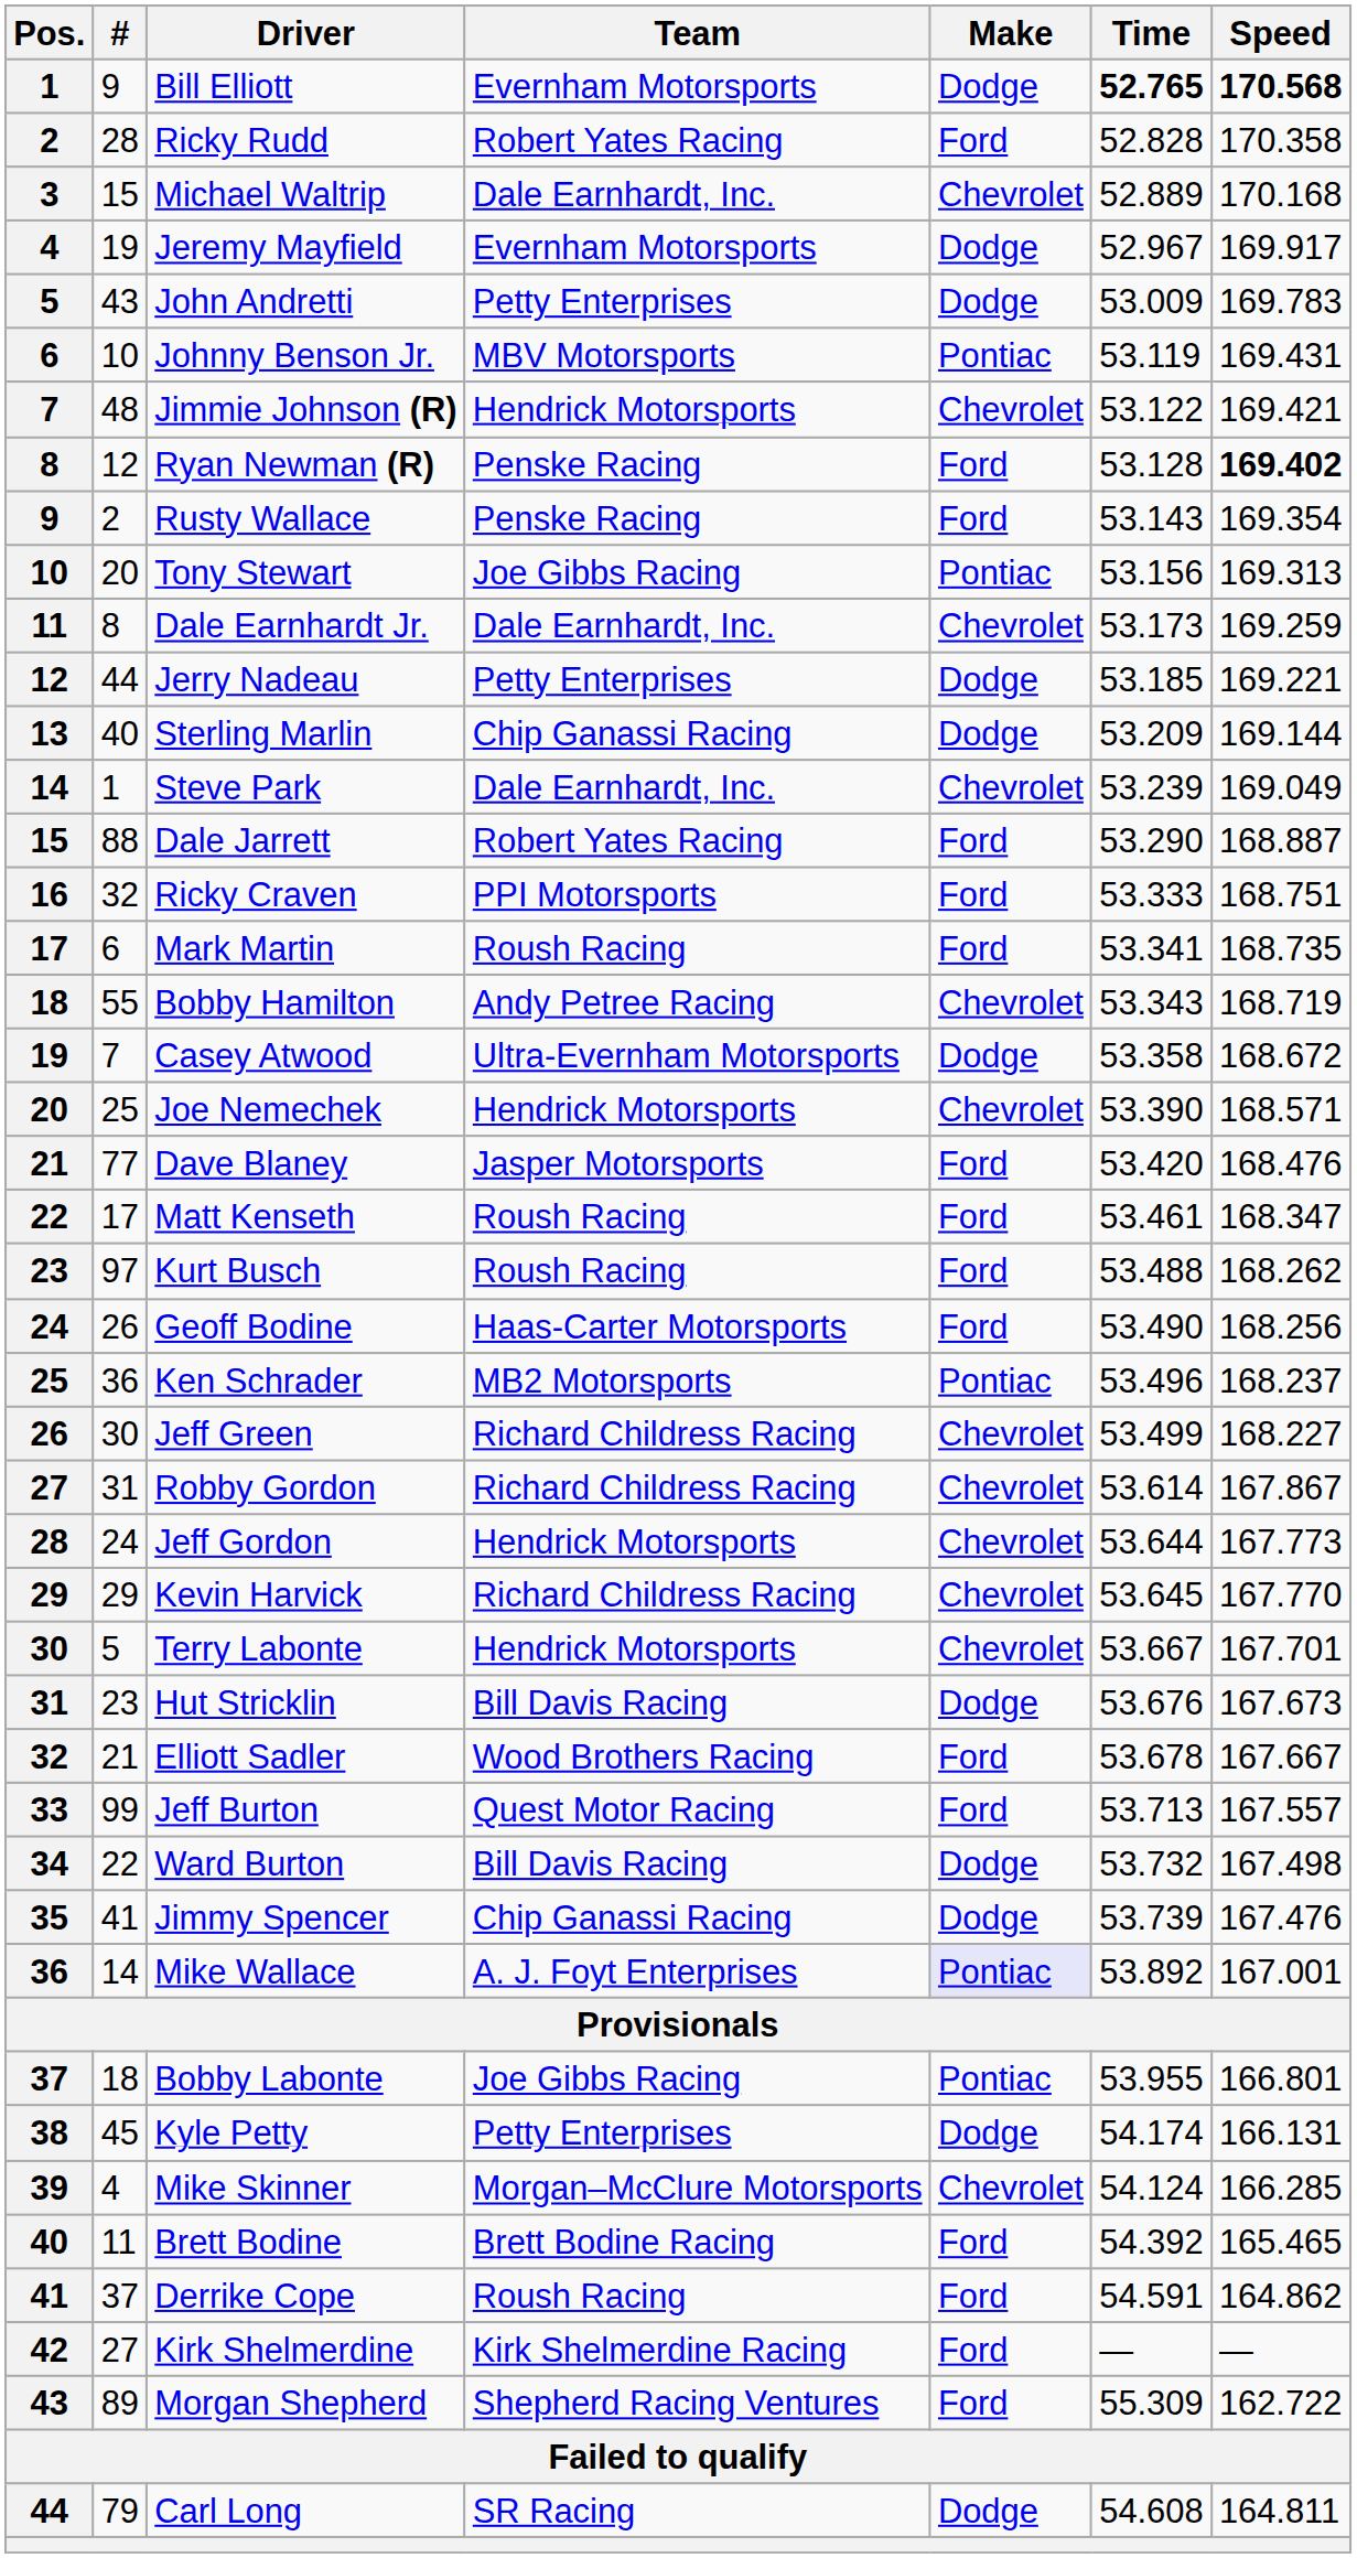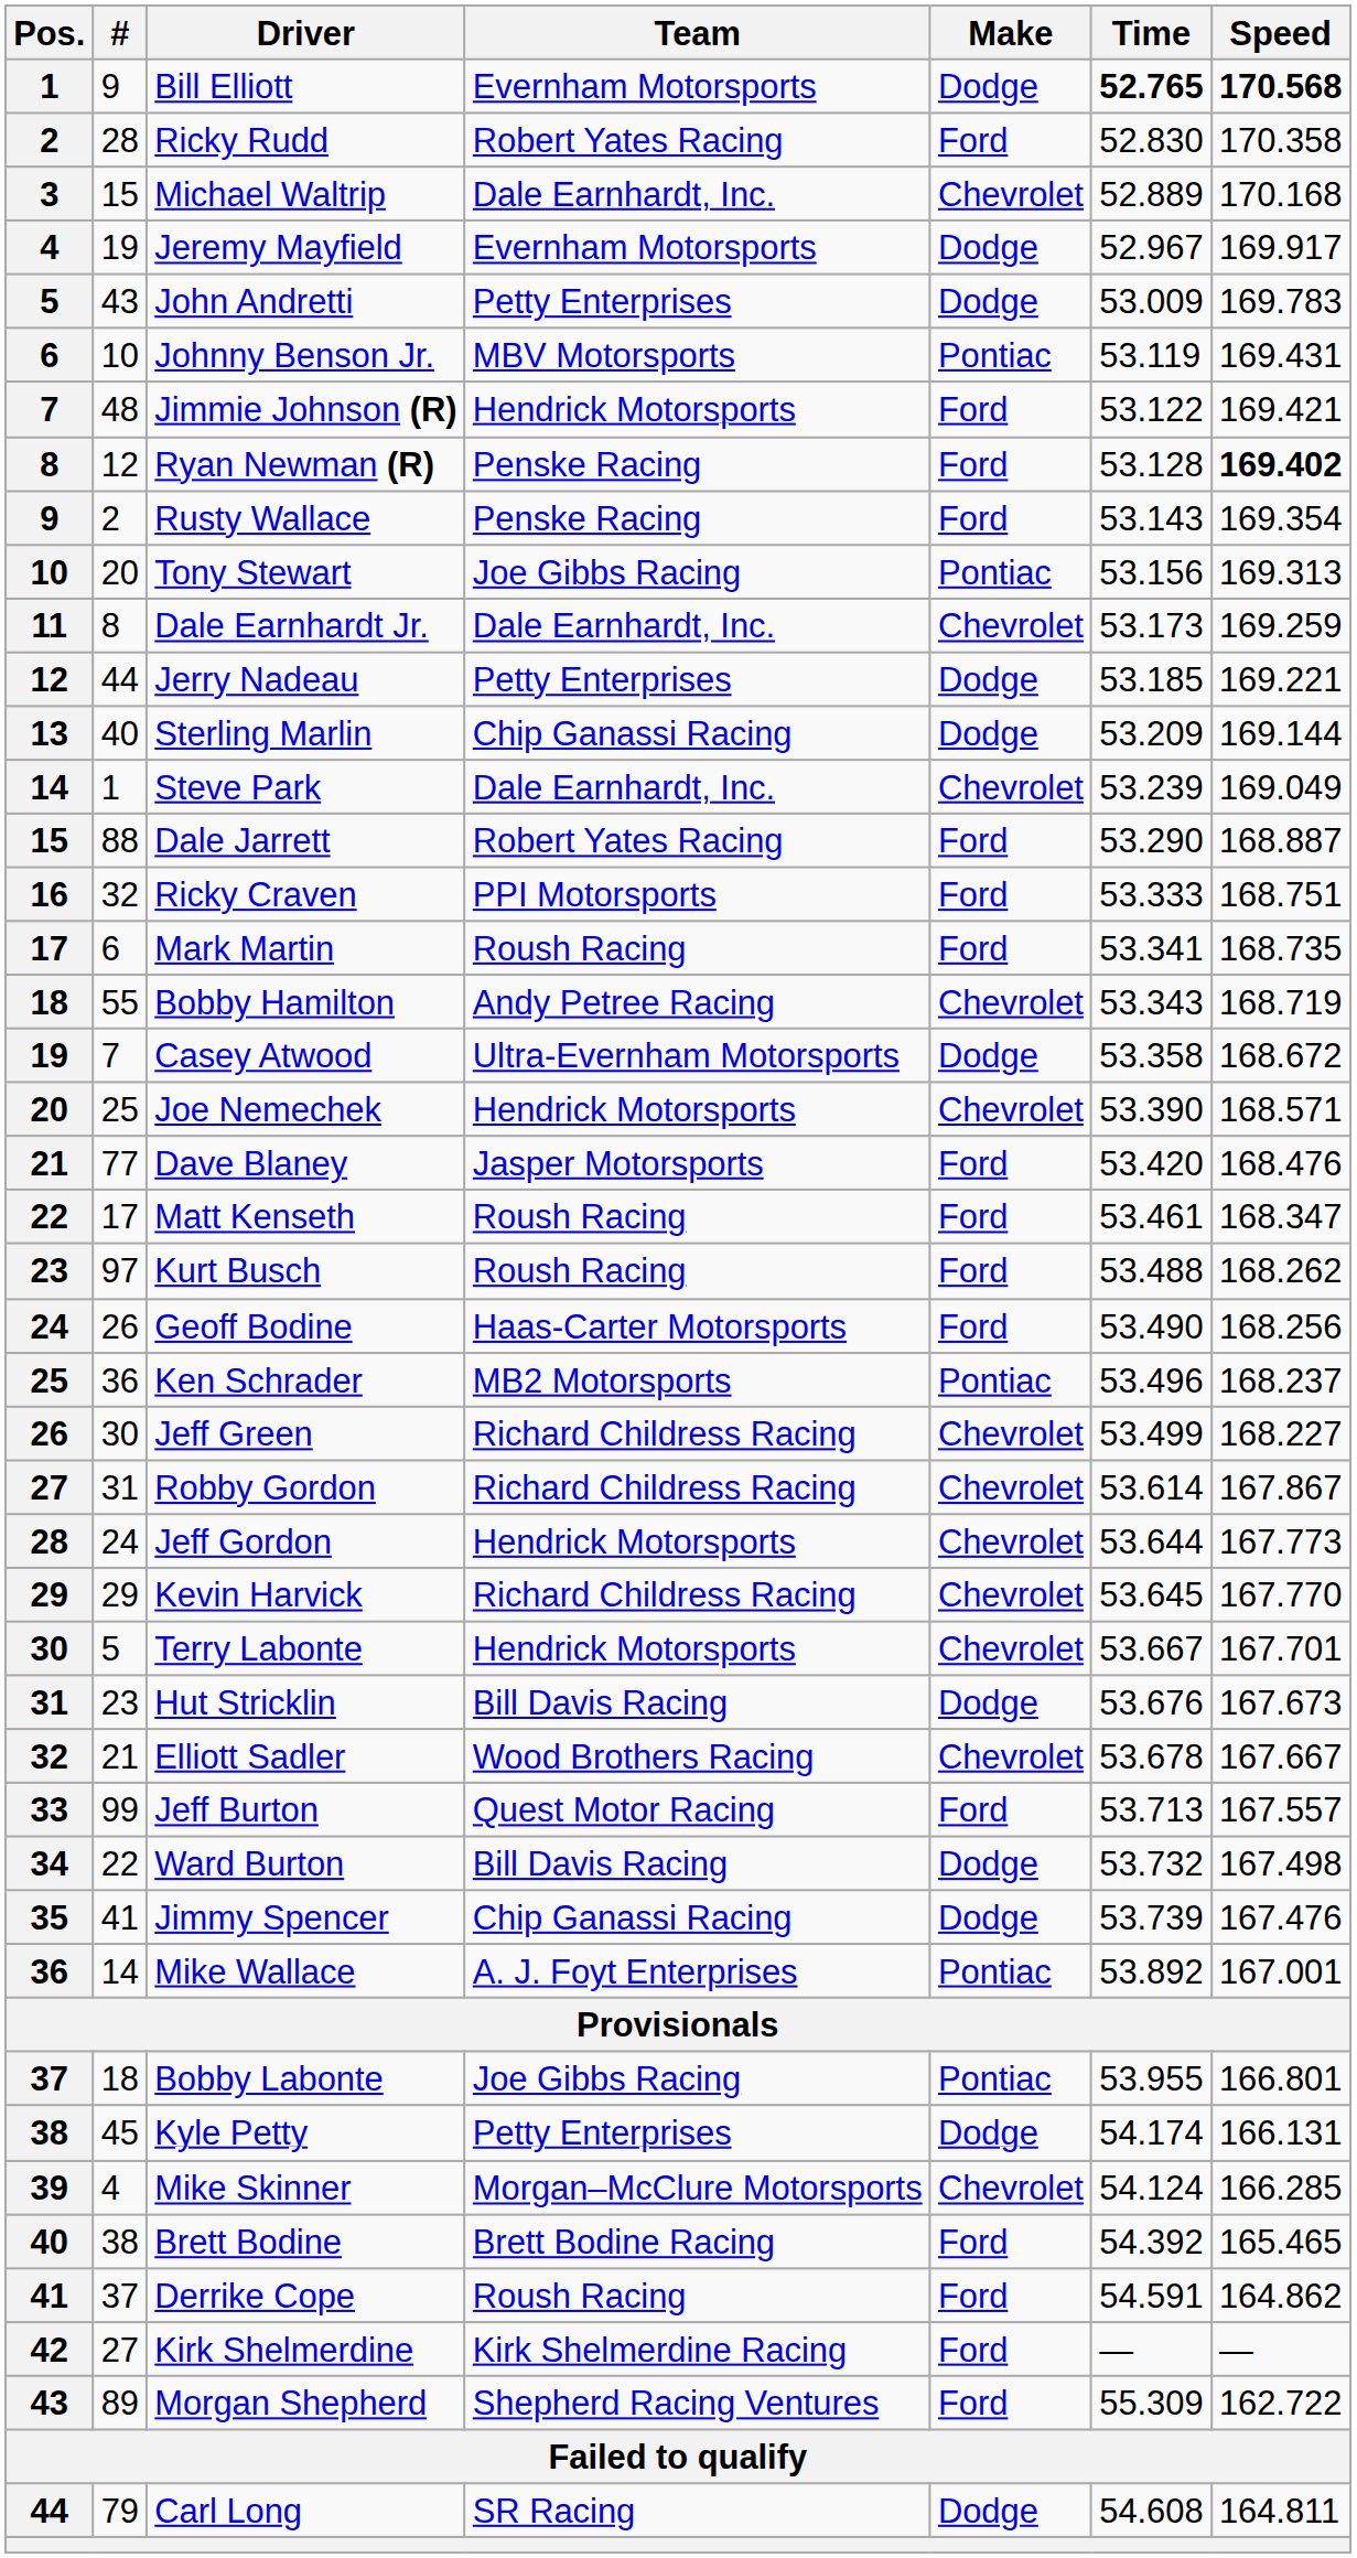 <table class="wikitable" style="font-size:95%">
 <tr>
 <th>Pos.</th>
 <th>#</th>
 <th>Driver</th>
 <th>Team</th>
 <th>Make</th>
 <th>Time</th>
 <th>Speed</th>
 </tr>
 <tr>
 <th>1</th>
 <td>9</td>
 <td><a href='#'>Bill Elliott</a></td>
 <td><a href='#'>Evernham Motorsports</a></td>
 <td><a href='#'>Dodge</a></td>
 <td><strong>52.765</strong></td>
 <td><strong>170.568</strong></td>
 </tr>
 <tr>
 <th>2</th>
 <td>28</td>
 <td><a href='#'>Ricky Rudd</a></td>
 <td><a href='#'>Robert Yates Racing</a></td>
 <td><a href='#'>Ford</a></td>
-<td>52.828</td>
+<td>52.830</td>
 <td>170.358</td>
 </tr>
 <tr>
 <th>3</th>
 <td>15</td>
 <td><a href='#'>Michael Waltrip</a></td>
 <td><a href='#'>Dale Earnhardt, Inc.</a></td>
 <td><a href='#'>Chevrolet</a></td>
 <td>52.889</td>
 <td>170.168</td>
 </tr>
 <tr>
 <th>4</th>
 <td>19</td>
 <td><a href='#'>Jeremy Mayfield</a></td>
 <td><a href='#'>Evernham Motorsports</a></td>
 <td><a href='#'>Dodge</a></td>
 <td>52.967</td>
 <td>169.917</td>
 </tr>
 <tr>
 <th>5</th>
 <td>43</td>
 <td><a href='#'>John Andretti</a></td>
 <td><a href='#'>Petty Enterprises</a></td>
 <td><a href='#'>Dodge</a></td>
 <td>53.009</td>
 <td>169.783</td>
 </tr>
 <tr>
 <th>6</th>
 <td>10</td>
 <td><a href='#'>Johnny Benson Jr.</a></td>
 <td><a href='#'>MBV Motorsports</a></td>
 <td><a href='#'>Pontiac</a></td>
 <td>53.119</td>
 <td>169.431</td>
 </tr>
 <tr>
 <th>7</th>
 <td>48</td>
 <td><a href='#'>Jimmie Johnson</a> <strong>(R)</strong></td>
 <td><a href='#'>Hendrick Motorsports</a></td>
-<td><a href='#'>Chevrolet</a></td>
+<td><a href='#'>Ford</a></td>
 <td>53.122</td>
 <td>169.421</td>
 </tr>
 <tr>
 <th>8</th>
 <td>12</td>
 <td><a href='#'>Ryan Newman</a> <strong>(R)</strong></td>
 <td><a href='#'>Penske Racing</a></td>
 <td><a href='#'>Ford</a></td>
 <td>53.128</td>
 <td><strong>169.402</strong></td>
 </tr>
 <tr>
 <th>9</th>
 <td>2</td>
 <td><a href='#'>Rusty Wallace</a></td>
 <td><a href='#'>Penske Racing</a></td>
 <td><a href='#'>Ford</a></td>
 <td>53.143</td>
 <td>169.354</td>
 </tr>
 <tr>
 <th>10</th>
 <td>20</td>
 <td><a href='#'>Tony Stewart</a></td>
 <td><a href='#'>Joe Gibbs Racing</a></td>
 <td><a href='#'>Pontiac</a></td>
 <td>53.156</td>
 <td>169.313</td>
 </tr>
 <tr>
 <th>11</th>
 <td>8</td>
 <td><a href='#'>Dale Earnhardt Jr.</a></td>
 <td><a href='#'>Dale Earnhardt, Inc.</a></td>
 <td><a href='#'>Chevrolet</a></td>
 <td>53.173</td>
 <td>169.259</td>
 </tr>
 <tr>
 <th>12</th>
 <td>44</td>
 <td><a href='#'>Jerry Nadeau</a></td>
 <td><a href='#'>Petty Enterprises</a></td>
 <td><a href='#'>Dodge</a></td>
 <td>53.185</td>
 <td>169.221</td>
 </tr>
 <tr>
 <th>13</th>
 <td>40</td>
 <td><a href='#'>Sterling Marlin</a></td>
 <td><a href='#'>Chip Ganassi Racing</a></td>
 <td><a href='#'>Dodge</a></td>
 <td>53.209</td>
 <td>169.144</td>
 </tr>
 <tr>
 <th>14</th>
 <td>1</td>
 <td><a href='#'>Steve Park</a></td>
 <td><a href='#'>Dale Earnhardt, Inc.</a></td>
 <td><a href='#'>Chevrolet</a></td>
 <td>53.239</td>
 <td>169.049</td>
 </tr>
 <tr>
 <th>15</th>
 <td>88</td>
 <td><a href='#'>Dale Jarrett</a></td>
 <td><a href='#'>Robert Yates Racing</a></td>
 <td><a href='#'>Ford</a></td>
 <td>53.290</td>
 <td>168.887</td>
 </tr>
 <tr>
 <th>16</th>
 <td>32</td>
 <td><a href='#'>Ricky Craven</a></td>
 <td><a href='#'>PPI Motorsports</a></td>
 <td><a href='#'>Ford</a></td>
 <td>53.333</td>
 <td>168.751</td>
 </tr>
 <tr>
 <th>17</th>
 <td>6</td>
 <td><a href='#'>Mark Martin</a></td>
 <td><a href='#'>Roush Racing</a></td>
 <td><a href='#'>Ford</a></td>
 <td>53.341</td>
 <td>168.735</td>
 </tr>
 <tr>
 <th>18</th>
 <td>55</td>
 <td><a href='#'>Bobby Hamilton</a></td>
 <td><a href='#'>Andy Petree Racing</a></td>
 <td><a href='#'>Chevrolet</a></td>
 <td>53.343</td>
 <td>168.719</td>
 </tr>
 <tr>
 <th>19</th>
 <td>7</td>
 <td><a href='#'>Casey Atwood</a></td>
 <td><a href='#'>Ultra-Evernham Motorsports</a></td>
 <td><a href='#'>Dodge</a></td>
 <td>53.358</td>
 <td>168.672</td>
 </tr>
 <tr>
 <th>20</th>
 <td>25</td>
 <td><a href='#'>Joe Nemechek</a></td>
 <td><a href='#'>Hendrick Motorsports</a></td>
 <td><a href='#'>Chevrolet</a></td>
 <td>53.390</td>
 <td>168.571</td>
 </tr>
 <tr>
 <th>21</th>
 <td>77</td>
 <td><a href='#'>Dave Blaney</a></td>
 <td><a href='#'>Jasper Motorsports</a></td>
 <td><a href='#'>Ford</a></td>
 <td>53.420</td>
 <td>168.476</td>
 </tr>
 <tr>
 <th>22</th>
 <td>17</td>
 <td><a href='#'>Matt Kenseth</a></td>
 <td><a href='#'>Roush Racing</a></td>
 <td><a href='#'>Ford</a></td>
 <td>53.461</td>
 <td>168.347</td>
 </tr>
 <tr>
 <th>23</th>
 <td>97</td>
 <td><a href='#'>Kurt Busch</a></td>
 <td><a href='#'>Roush Racing</a></td>
 <td><a href='#'>Ford</a></td>
 <td>53.488</td>
 <td>168.262</td>
 </tr>
 <tr>
 <th>24</th>
 <td>26</td>
 <td><a href='#'>Geoff Bodine</a></td>
 <td><a href='#'>Haas-Carter Motorsports</a></td>
 <td><a href='#'>Ford</a></td>
 <td>53.490</td>
 <td>168.256</td>
 </tr>
 <tr>
 <th>25</th>
 <td>36</td>
 <td><a href='#'>Ken Schrader</a></td>
 <td><a href='#'>MB2 Motorsports</a></td>
 <td><a href='#'>Pontiac</a></td>
 <td>53.496</td>
 <td>168.237</td>
 </tr>
 <tr>
 <th>26</th>
 <td>30</td>
 <td><a href='#'>Jeff Green</a></td>
 <td><a href='#'>Richard Childress Racing</a></td>
 <td><a href='#'>Chevrolet</a></td>
 <td>53.499</td>
 <td>168.227</td>
 </tr>
 <tr>
 <th>27</th>
 <td>31</td>
 <td><a href='#'>Robby Gordon</a></td>
 <td><a href='#'>Richard Childress Racing</a></td>
 <td><a href='#'>Chevrolet</a></td>
 <td>53.614</td>
 <td>167.867</td>
 </tr>
 <tr>
 <th>28</th>
 <td>24</td>
 <td><a href='#'>Jeff Gordon</a></td>
 <td><a href='#'>Hendrick Motorsports</a></td>
 <td><a href='#'>Chevrolet</a></td>
 <td>53.644</td>
 <td>167.773</td>
 </tr>
 <tr>
 <th>29</th>
 <td>29</td>
 <td><a href='#'>Kevin Harvick</a></td>
 <td><a href='#'>Richard Childress Racing</a></td>
 <td><a href='#'>Chevrolet</a></td>
 <td>53.645</td>
 <td>167.770</td>
 </tr>
 <tr>
 <th>30</th>
 <td>5</td>
 <td><a href='#'>Terry Labonte</a></td>
 <td><a href='#'>Hendrick Motorsports</a></td>
 <td><a href='#'>Chevrolet</a></td>
 <td>53.667</td>
 <td>167.701</td>
 </tr>
 <tr>
 <th>31</th>
 <td>23</td>
 <td><a href='#'>Hut Stricklin</a></td>
 <td><a href='#'>Bill Davis Racing</a></td>
 <td><a href='#'>Dodge</a></td>
 <td>53.676</td>
 <td>167.673</td>
 </tr>
 <tr>
 <th>32</th>
 <td>21</td>
 <td><a href='#'>Elliott Sadler</a></td>
 <td><a href='#'>Wood Brothers Racing</a></td>
-<td><a href='#'>Ford</a></td>
+<td><a href='#'>Chevrolet</a></td>
 <td>53.678</td>
 <td>167.667</td>
 </tr>
 <tr>
 <th>33</th>
 <td>99</td>
 <td><a href='#'>Jeff Burton</a></td>
 <td><a href='#'>Quest Motor Racing</a></td>
 <td><a href='#'>Ford</a></td>
 <td>53.713</td>
 <td>167.557</td>
 </tr>
 <tr>
 <th>34</th>
 <td>22</td>
 <td><a href='#'>Ward Burton</a></td>
 <td><a href='#'>Bill Davis Racing</a></td>
 <td><a href='#'>Dodge</a></td>
 <td>53.732</td>
 <td>167.498</td>
 </tr>
 <tr>
 <th>35</th>
 <td>41</td>
 <td><a href='#'>Jimmy Spencer</a></td>
 <td><a href='#'>Chip Ganassi Racing</a></td>
 <td><a href='#'>Dodge</a></td>
 <td>53.739</td>
 <td>167.476</td>
 </tr>
 <tr>
 <th>36</th>
 <td>14</td>
 <td><a href='#'>Mike Wallace</a></td>
 <td><a href='#'>A. J. Foyt Enterprises</a></td>
-<td style="background: lavender;"><a href='#'>Pontiac</a></td>
+<td><a href='#'>Pontiac</a></td>
 <td>53.892</td>
 <td>167.001</td>
 </tr>
 <tr>
 <th colspan="7">Provisionals</th>
 </tr>
 <tr>
 <th>37</th>
 <td>18</td>
 <td><a href='#'>Bobby Labonte</a></td>
 <td><a href='#'>Joe Gibbs Racing</a></td>
 <td><a href='#'>Pontiac</a></td>
 <td>53.955</td>
 <td>166.801</td>
 </tr>
 <tr>
 <th>38</th>
 <td>45</td>
 <td><a href='#'>Kyle Petty</a></td>
 <td><a href='#'>Petty Enterprises</a></td>
 <td><a href='#'>Dodge</a></td>
 <td>54.174</td>
 <td>166.131</td>
 </tr>
 <tr>
 <th>39</th>
 <td>4</td>
 <td><a href='#'>Mike Skinner</a></td>
 <td><a href='#'>Morgan–McClure Motorsports</a></td>
 <td><a href='#'>Chevrolet</a></td>
 <td>54.124</td>
 <td>166.285</td>
 </tr>
 <tr>
 <th>40</th>
-<td>11</td>
+<td>38</td>
 <td><a href='#'>Brett Bodine</a></td>
 <td><a href='#'>Brett Bodine Racing</a></td>
 <td><a href='#'>Ford</a></td>
 <td>54.392</td>
 <td>165.465</td>
 </tr>
 <tr>
 <th>41</th>
 <td>37</td>
 <td><a href='#'>Derrike Cope</a></td>
 <td><a href='#'>Roush Racing</a></td>
 <td><a href='#'>Ford</a></td>
 <td>54.591</td>
 <td>164.862</td>
 </tr>
 <tr>
 <th>42</th>
 <td>27</td>
 <td><a href='#'>Kirk Shelmerdine</a></td>
 <td><a href='#'>Kirk Shelmerdine Racing</a></td>
 <td><a href='#'>Ford</a></td>
 <td>—</td>
 <td>—</td>
 </tr>
 <tr>
 <th>43</th>
 <td>89</td>
 <td><a href='#'>Morgan Shepherd</a></td>
 <td><a href='#'>Shepherd Racing Ventures</a></td>
 <td><a href='#'>Ford</a></td>
 <td>55.309</td>
 <td>162.722</td>
 </tr>
 <tr>
 <th colspan="7">Failed to qualify</th>
 </tr>
 <tr>
 <th>44</th>
 <td>79</td>
 <td><a href='#'>Carl Long</a></td>
 <td><a href='#'>SR Racing</a></td>
 <td><a href='#'>Dodge</a></td>
 <td>54.608</td>
 <td>164.811</td>
 </tr>
 <tr>
 <th colspan="7"></th>
 </tr>
 </table>
